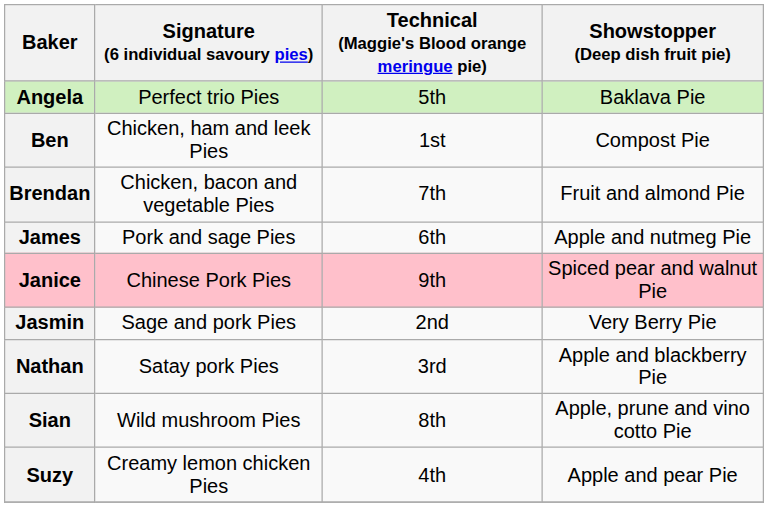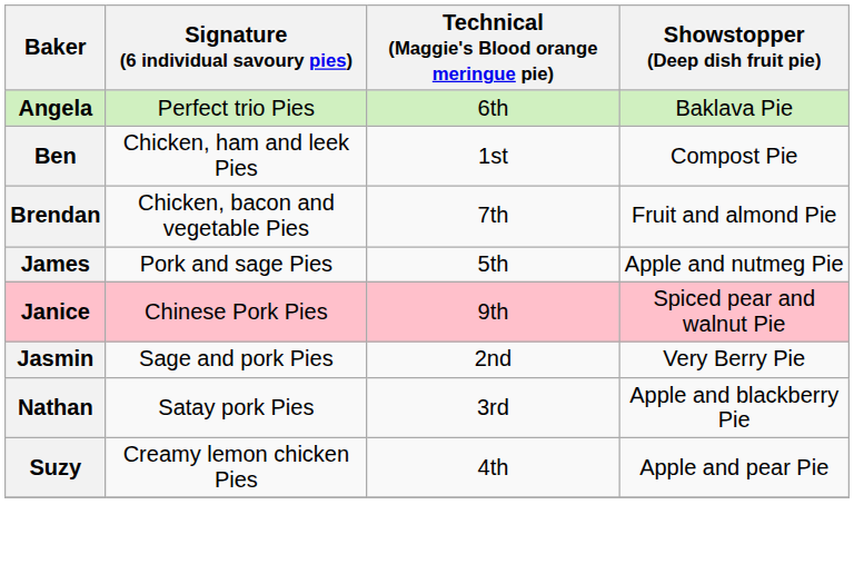 <table class="wikitable sortable" style="text-align:center">
 <tr>
 <th>Baker</th>
 <th class="unsortable">Signature<br><small>(6 individual savoury <a href='#'>pies</a>)</small></th>
 <th>Technical<br><small>(Maggie's Blood orange <a href='#'>meringue</a> pie)</small></th>
 <th class="unsortable">Showstopper<br><small>(Deep dish fruit pie)</small></th>
 </tr>
 <tr style="background:#d0f0c0;">
 <th style="background:#d0f0c0;">Angela</th>
 <td>Perfect trio Pies</td>
-<td>5th</td>
+<td>6th</td>
 <td>Baklava Pie</td>
 </tr>
 <tr>
 <th>Ben</th>
 <td>Chicken, ham and leek Pies</td>
 <td>1st</td>
 <td>Compost Pie</td>
 </tr>
 <tr>
 <th>Brendan</th>
 <td>Chicken, bacon and vegetable Pies</td>
 <td>7th</td>
 <td>Fruit and almond Pie</td>
 </tr>
 <tr>
 <th>James</th>
 <td>Pork and sage Pies</td>
-<td>6th</td>
+<td>5th</td>
 <td>Apple and nutmeg Pie</td>
 </tr>
 <tr style="background:Pink;">
 <th style="background:Pink;">Janice</th>
 <td>Chinese Pork Pies</td>
 <td>9th</td>
 <td>Spiced pear and walnut Pie</td>
 </tr>
 <tr>
 <th>Jasmin</th>
 <td>Sage and pork Pies</td>
 <td>2nd</td>
 <td>Very Berry Pie</td>
 </tr>
 <tr>
 <th>Nathan</th>
 <td>Satay pork Pies</td>
 <td>3rd</td>
 <td>Apple and blackberry Pie</td>
 </tr>
 <tr>
-<th>Sian</th>
-<td>Wild mushroom Pies</td>
-<td>8th</td>
-<td>Apple, prune and vino cotto Pie</td>
-</tr>
-<tr>
 <th>Suzy</th>
 <td>Creamy lemon chicken Pies</td>
 <td>4th</td>
 <td>Apple and pear Pie</td>
 </tr>
 <tr>
 </tr>
 </table>
